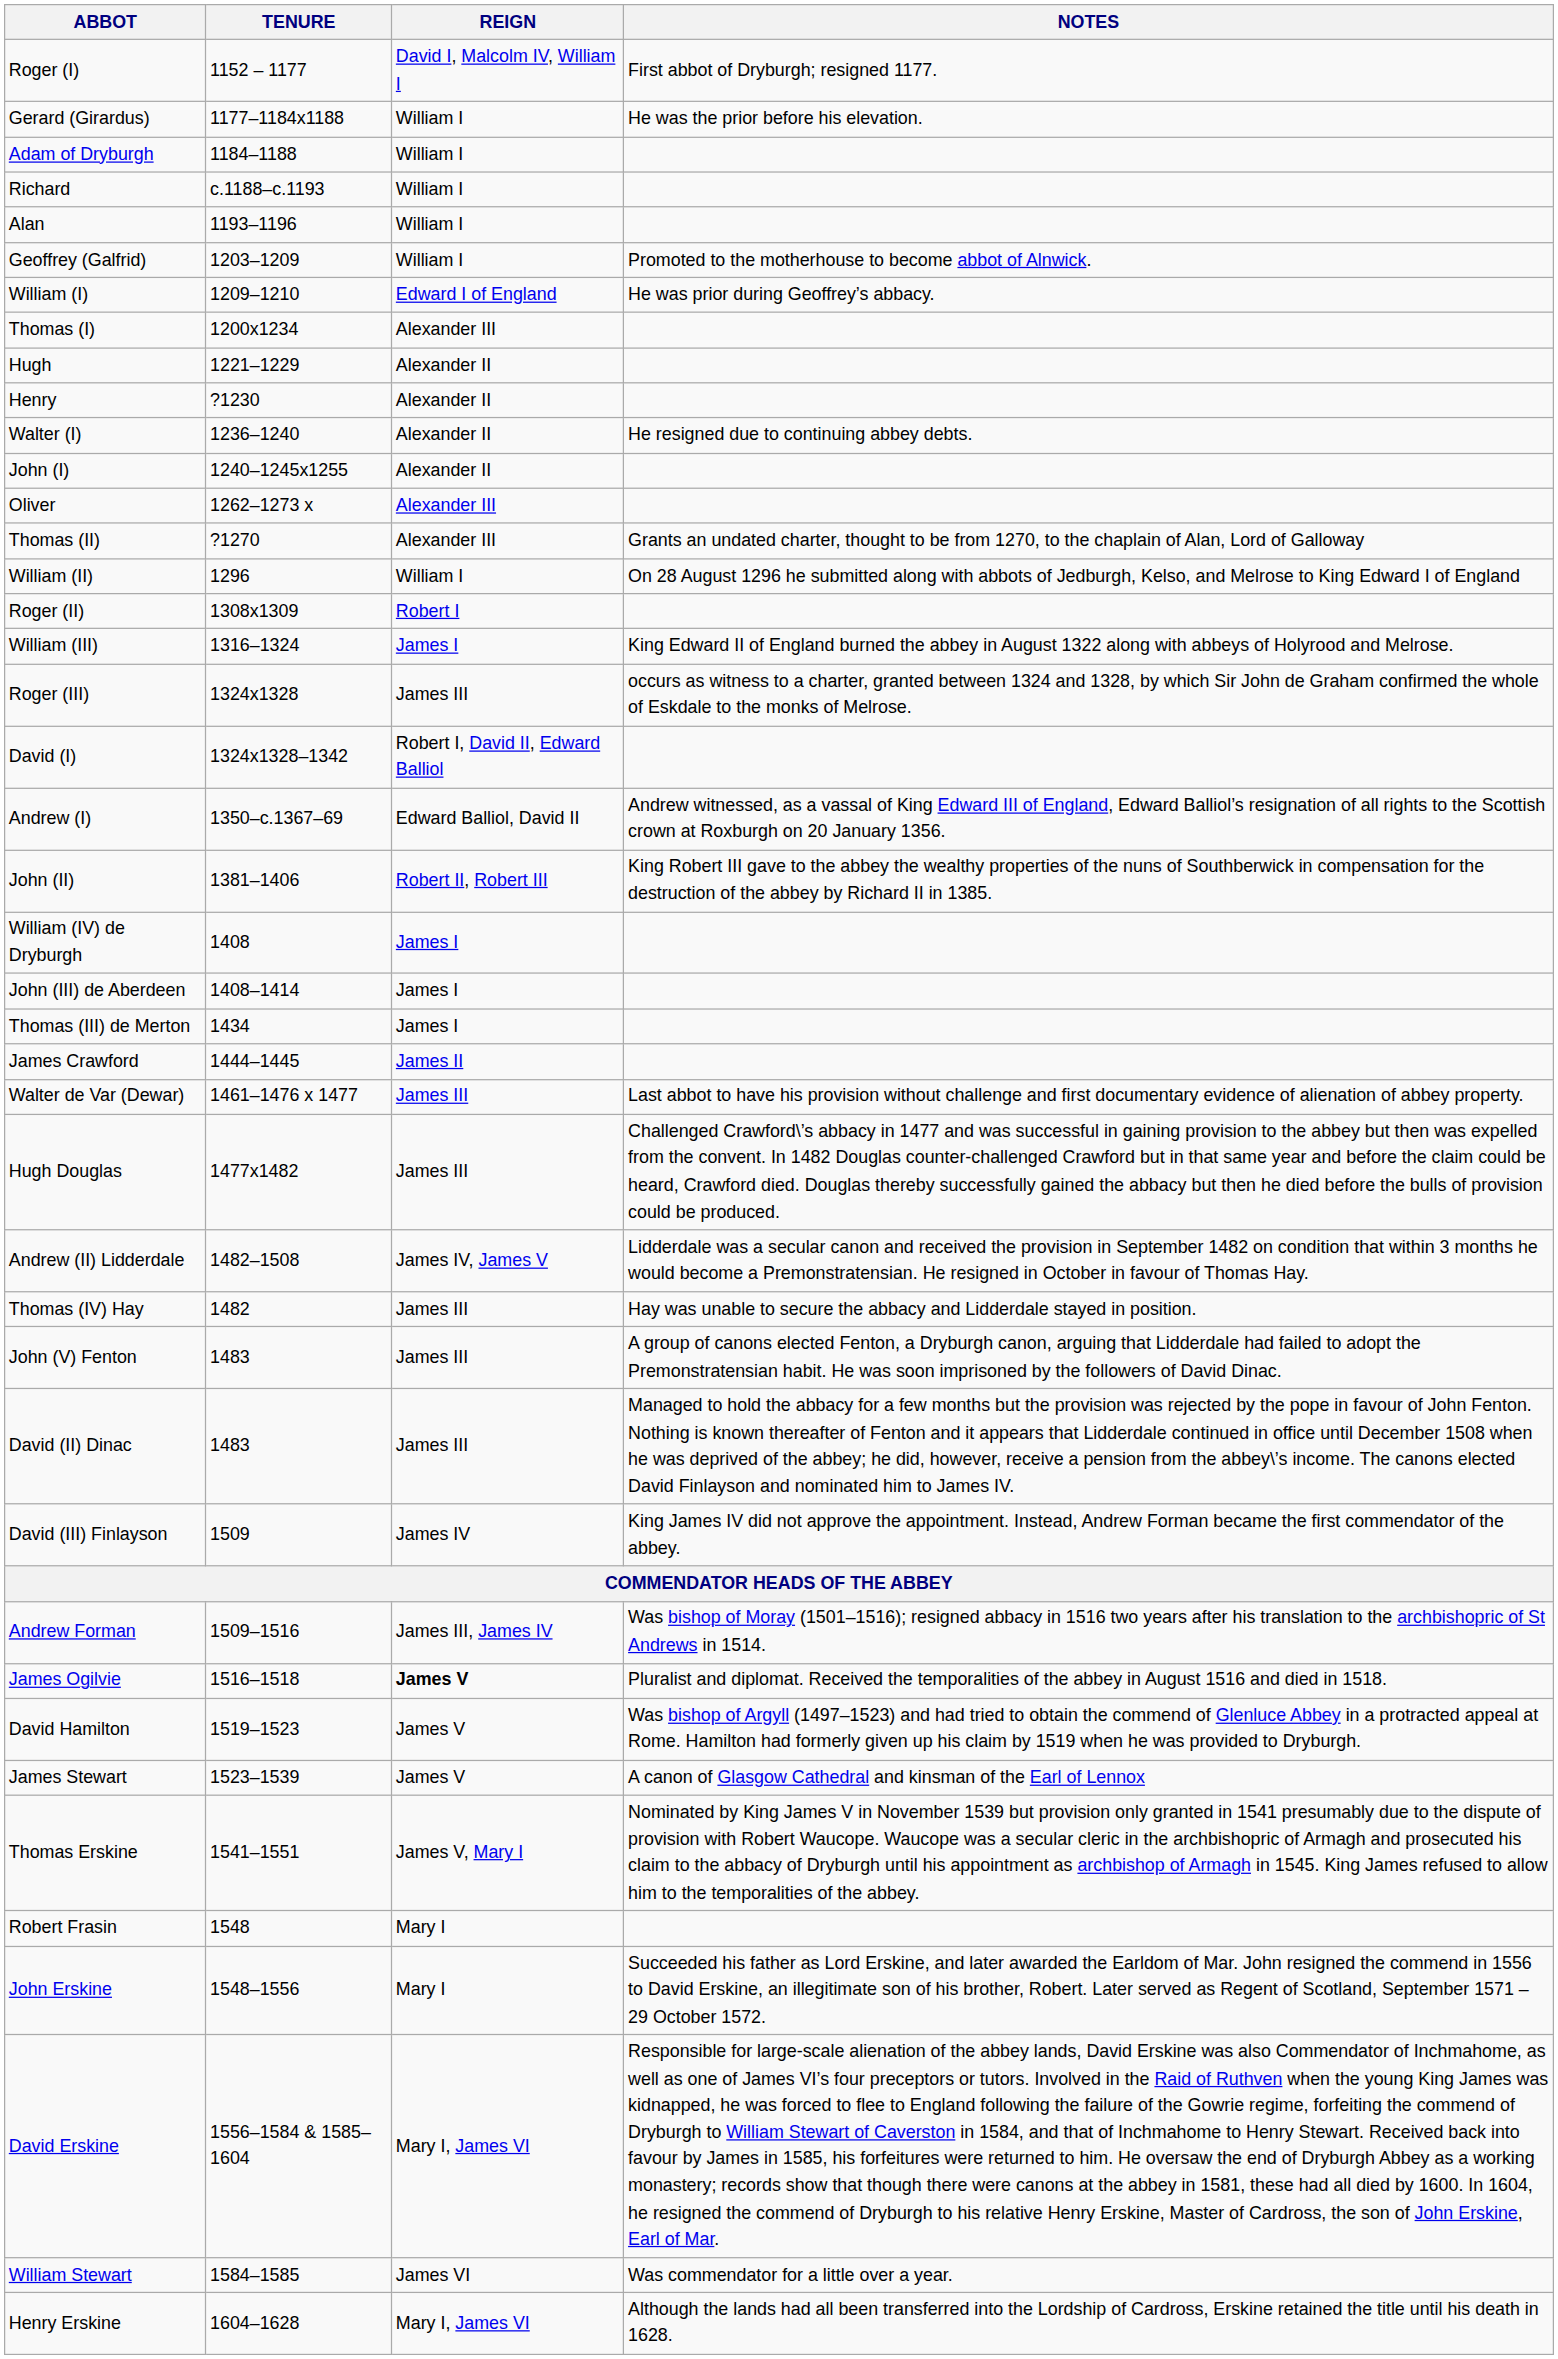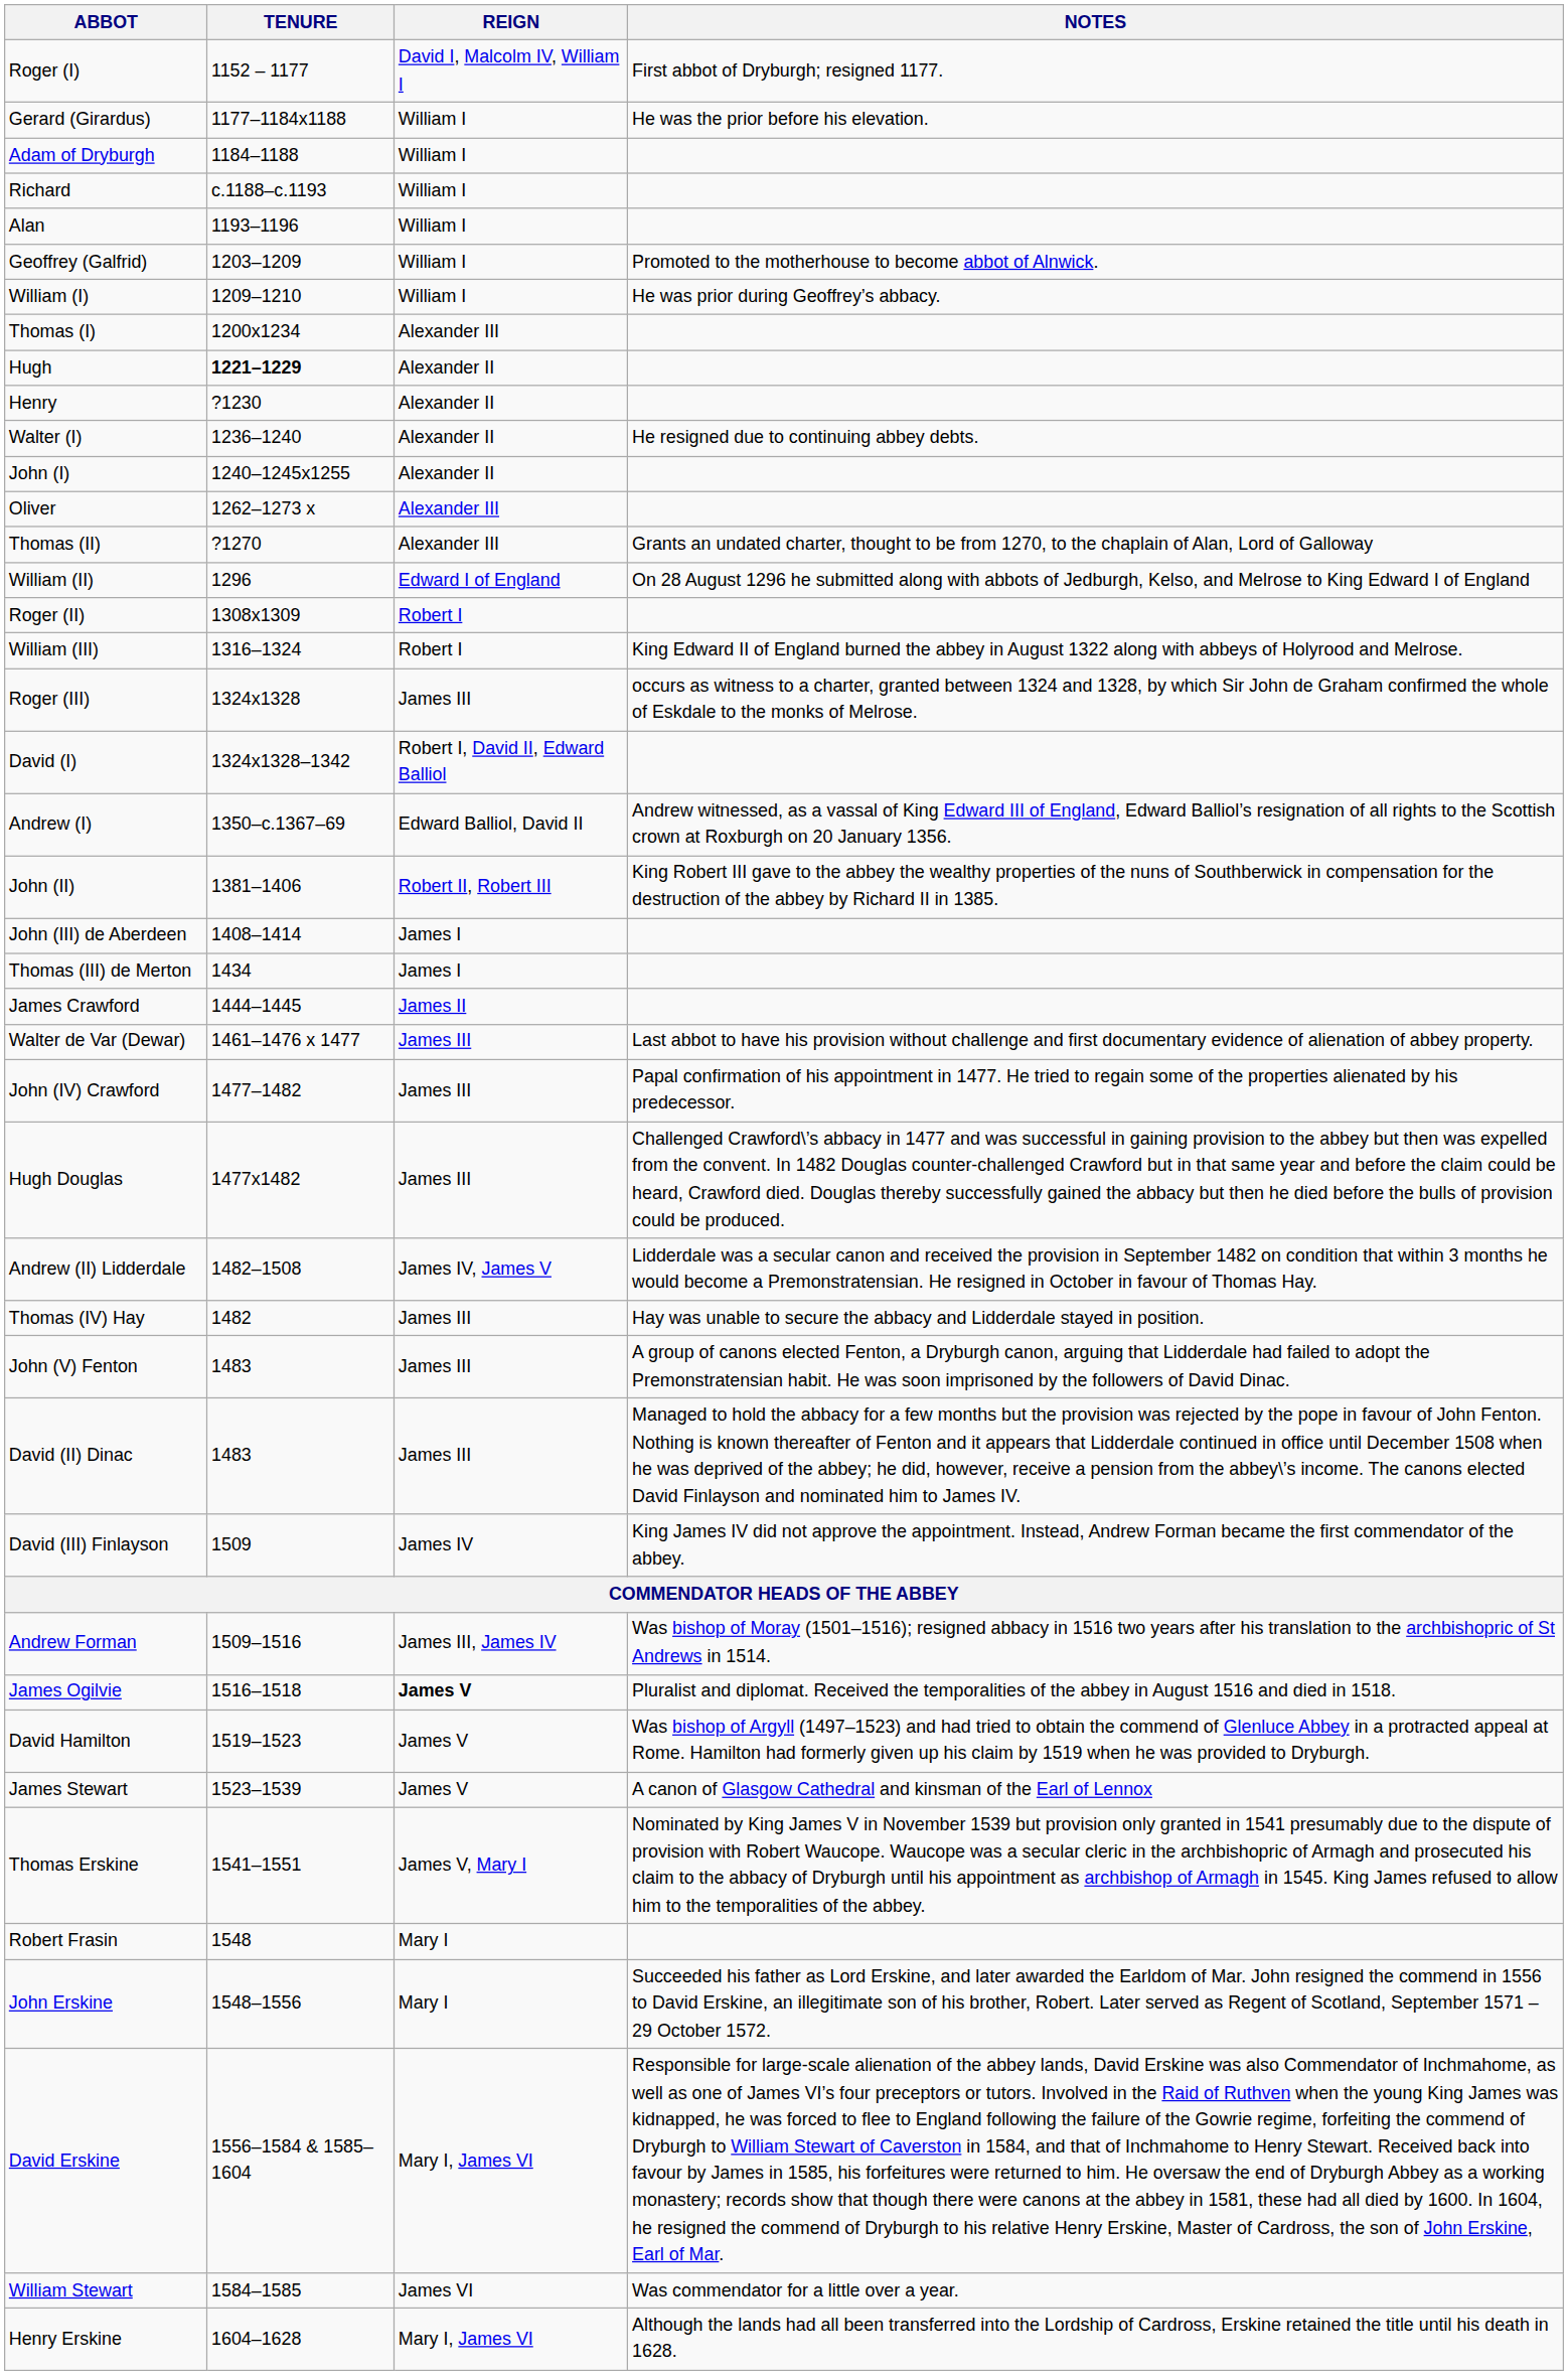 <table class="wikitable"  style="font-size:90%;border:0px;text-align:left;line-height:150%;">
 <tr align=left>
 <th style="background: #f2f2f2; color: #000080" height="17" width="13%"><strong>ABBOT</strong></th>
 <th style="background: #f2f2f2; color: #000080" height="17" width="12%"><strong>TENURE</strong></th>
 <th style="background: #f2f2f2; color: #000080" height="17" width="15%"><strong>REIGN</strong></th>
 <th style="background: #f2f2f2; color: #000080" height="17" width="60%"><strong>NOTES</strong></th>
 </tr>
 <tr>
 <td>Roger (I)</td>
 <td>1152 – 1177</td>
 <td><a href='#'>David I</a>, <a href='#'>Malcolm IV</a>, <a href='#'>William I</a></td>
 <td>First abbot of Dryburgh; resigned 1177.</td>
 </tr>
 <tr>
 <td>Gerard (Girardus)</td>
 <td>1177–1184x1188</td>
 <td>William I</td>
 <td>He was the prior before his elevation.</td>
 </tr>
 <tr>
 <td><a href='#'>Adam of Dryburgh</a></td>
 <td>1184–1188</td>
 <td>William I</td>
 <td></td>
 </tr>
 <tr>
 <td>Richard</td>
 <td>c.1188–c.1193</td>
 <td>William I</td>
 <td></td>
 </tr>
 <tr>
 <td>Alan</td>
 <td>1193–1196</td>
 <td>William I</td>
 <td></td>
 </tr>
 <tr>
 <td>Geoffrey (Galfrid)</td>
 <td>1203–1209</td>
 <td>William I</td>
 <td>Promoted to the motherhouse to become  <a href='#'>abbot of Alnwick</a>.</td>
 </tr>
 <tr>
 <td>William (I)</td>
 <td>1209–1210</td>
-<td><a href='#'>Edward I of England</a></td>
+<td>William I</td>
 <td>He was prior during Geoffrey’s abbacy.</td>
 </tr>
 <tr>
 <td>Thomas (I)</td>
 <td>1200x1234</td>
 <td>Alexander III</td>
 <td></td>
 </tr>
 <tr>
 <td>Hugh</td>
-<td>1221–1229</td>
+<td><strong>1221–1229</strong></td>
 <td>Alexander II</td>
 <td></td>
 </tr>
 <tr>
 <td>Henry</td>
 <td>?1230</td>
 <td>Alexander II</td>
 <td></td>
 </tr>
 <tr>
 <td>Walter (I)</td>
 <td>1236–1240</td>
 <td>Alexander II</td>
 <td>He resigned due to continuing abbey debts.</td>
 </tr>
 <tr>
 <td>John (I)</td>
 <td>1240–1245x1255</td>
 <td>Alexander II</td>
 <td></td>
 </tr>
 <tr>
 <td>Oliver</td>
 <td>1262–1273 x</td>
 <td><a href='#'>Alexander III</a></td>
 <td></td>
 </tr>
 <tr>
 <td>Thomas (II)</td>
 <td>?1270</td>
 <td>Alexander III</td>
 <td>Grants an undated charter, thought to be from 1270, to the chaplain of Alan, Lord of Galloway</td>
 </tr>
 <tr>
 <td>William (II)</td>
 <td>1296</td>
-<td>William I</td>
+<td><a href='#'>Edward I of England</a></td>
 <td>On 28 August 1296 he submitted along with abbots of Jedburgh, Kelso, and Melrose to King Edward I of England </td>
 </tr>
 <tr>
 <td>Roger (II)</td>
 <td>1308x1309</td>
 <td><a href='#'>Robert I</a></td>
 <td></td>
 </tr>
 <tr>
 <td>William (III)</td>
 <td>1316–1324</td>
-<td><a href='#'>James I</a></td>
+<td>Robert I</td>
 <td>King Edward II of England burned the abbey in August 1322 along with abbeys of Holyrood and Melrose.</td>
 </tr>
 <tr>
 <td>Roger (III)</td>
 <td>1324x1328</td>
 <td>James III</td>
 <td>occurs as witness to a charter, granted between 1324 and 1328, by which Sir John de Graham confirmed the whole of Eskdale to the monks of Melrose.</td>
 </tr>
 <tr>
 <td>David (I)</td>
 <td>1324x1328–1342</td>
 <td>Robert I, <a href='#'>David II</a>, <a href='#'>Edward Balliol</a></td>
 <td></td>
 </tr>
 <tr>
 <td>Andrew (I)</td>
 <td>1350–c.1367–69</td>
 <td>Edward Balliol, David II</td>
 <td>Andrew witnessed, as a vassal of King <a href='#'>Edward III of England</a>, Edward Balliol’s resignation of all rights to the Scottish crown at Roxburgh on 20 January 1356.</td>
 </tr>
 <tr>
 <td>John (II)</td>
 <td>1381–1406</td>
 <td><a href='#'>Robert II</a>, <a href='#'>Robert III</a></td>
 <td>King Robert III gave to the abbey the wealthy properties of the nuns of Southberwick in compensation for the destruction of the abbey by Richard II in 1385.</td>
 </tr>
 <tr>
-<td>William (IV) de Dryburgh</td>
-<td>1408</td>
-<td><a href='#'>James I</a></td>
-<td></td>
-</tr>
-<tr>
 <td>John (III) de Aberdeen</td>
 <td>1408–1414</td>
 <td>James I</td>
 <td></td>
 </tr>
 <tr>
 <td>Thomas (III) de Merton</td>
 <td>1434</td>
 <td>James I</td>
 <td></td>
 </tr>
 <tr>
 <td>James Crawford</td>
 <td>1444–1445</td>
 <td><a href='#'>James II</a></td>
 <td></td>
 </tr>
 <tr>
 <td>Walter de Var (Dewar)</td>
 <td>1461–1476 x 1477</td>
 <td><a href='#'>James III</a></td>
 <td>Last abbot to have his provision without challenge and first documentary evidence of alienation of abbey property.</td>
+</tr>
+<tr>
+<td>John (IV) Crawford</td>
+<td>1477–1482</td>
+<td>James III</td>
+<td>Papal confirmation of his appointment in 1477.  He tried to regain some of the properties alienated by his predecessor.</td>
 </tr>
 <tr>
 <td>Hugh Douglas</td>
 <td>1477x1482</td>
 <td>James III</td>
 <td>Challenged Crawford\’s abbacy in 1477 and  was successful in gaining provision to the abbey but then was expelled from the convent.  In 1482 Douglas counter-challenged Crawford but in that same year and before the claim could be heard, Crawford died.  Douglas thereby successfully gained the abbacy but then he died before the bulls of provision could be produced.</td>
 </tr>
 <tr>
 <td>Andrew (II) Lidderdale</td>
 <td>1482–1508</td>
 <td>James IV, <a href='#'>James V</a></td>
 <td>Lidderdale was a secular canon and received the provision in September 1482 on condition that within 3 months he would become a Premonstratensian. He resigned in October in favour of Thomas Hay.</td>
 </tr>
 <tr>
 <td>Thomas (IV) Hay</td>
 <td>1482</td>
 <td>James III</td>
 <td>Hay was unable to secure the abbacy and Lidderdale stayed in position.</td>
 </tr>
 <tr>
 <td>John (V) Fenton</td>
 <td>1483</td>
 <td>James III</td>
 <td>A group of canons elected Fenton, a Dryburgh canon, arguing that Lidderdale had failed to adopt the Premonstratensian habit.  He was soon imprisoned by the followers of David Dinac.</td>
 </tr>
 <tr>
 <td>David (II) Dinac</td>
 <td>1483</td>
 <td>James III</td>
 <td>Managed to hold the abbacy for a few months but the provision was rejected by the pope in favour of John Fenton.  Nothing is known thereafter of Fenton and it appears that Lidderdale continued in office until December 1508 when he was deprived of the abbey; he did, however, receive a pension from the abbey\’s income.  The canons elected David Finlayson and nominated him to James IV.</td>
 </tr>
 <tr>
 <td>David (III) Finlayson</td>
 <td>1509</td>
 <td>James IV</td>
 <td>King James IV did not approve the appointment.  Instead, Andrew Forman became the first commendator of the abbey.</td>
 </tr>
 <tr>
 <th ! style="background: #f2f2f2; color: #000080" height="17" colspan = "4"><strong>COMMENDATOR HEADS OF THE ABBEY</strong></th>
 </tr>
 <tr>
 <td><a href='#'>Andrew Forman</a></td>
 <td>1509–1516</td>
 <td>James III, <a href='#'>James IV</a></td>
 <td>Was <a href='#'>bishop of Moray</a> (1501–1516); resigned abbacy in 1516 two years after his translation to the <a href='#'>archbishopric of St Andrews</a> in 1514.</td>
 </tr>
 <tr>
 <td><a href='#'>James Ogilvie</a></td>
 <td>1516–1518</td>
 <td><strong>James V</strong></td>
 <td>Pluralist and diplomat.  Received the temporalities of the abbey in August 1516 and died in 1518.</td>
 </tr>
 <tr>
 <td>David Hamilton</td>
 <td>1519–1523</td>
 <td>James V</td>
 <td>Was <a href='#'>bishop of Argyll</a> (1497–1523) and had tried to obtain the commend of <a href='#'>Glenluce Abbey</a> in a protracted appeal at Rome.   Hamilton had formerly given up his claim by 1519 when he was provided to Dryburgh.</td>
 </tr>
 <tr>
 <td>James Stewart</td>
 <td>1523–1539</td>
 <td>James V</td>
 <td>A canon of <a href='#'>Glasgow Cathedral</a> and kinsman of the <a href='#'>Earl of Lennox</a></td>
 </tr>
 <tr>
 <td>Thomas Erskine</td>
 <td>1541–1551</td>
 <td>James V, <a href='#'>Mary I</a></td>
 <td>Nominated by King James V in November 1539 but provision only granted in 1541 presumably due to the dispute of provision with Robert Waucope.  Waucope was a secular cleric in the archbishopric of Armagh and prosecuted his claim to the abbacy of Dryburgh until his appointment as <a href='#'>archbishop of Armagh</a> in 1545.  King James refused to allow him to the temporalities of the abbey.</td>
 </tr>
 <tr>
 <td>Robert Frasin</td>
 <td>1548</td>
 <td>Mary I</td>
 <td></td>
 </tr>
 <tr>
 <td><a href='#'>John Erskine</a></td>
 <td>1548–1556</td>
 <td>Mary I</td>
 <td>Succeeded his father as Lord Erskine, and later awarded the Earldom of Mar. John resigned the commend in 1556 to David Erskine, an illegitimate son of his brother, Robert. Later served as Regent of Scotland, September 1571 – 29 October 1572.</td>
 </tr>
 <tr>
 <td><a href='#'>David Erskine</a></td>
 <td>1556–1584 & 1585–1604</td>
 <td>Mary I, <a href='#'>James VI</a></td>
 <td>Responsible for large-scale alienation of the abbey lands, David Erskine was also Commendator of Inchmahome, as well as one of James VI’s four preceptors or tutors. Involved in the <a href='#'>Raid of Ruthven</a> when the young King James was kidnapped, he was forced to flee to England following the failure of the Gowrie regime, forfeiting the commend of Dryburgh to <a href='#'>William Stewart of Caverston</a> in 1584, and that of Inchmahome to Henry Stewart. Received back into favour by James in 1585, his forfeitures were returned to him. He oversaw the end of Dryburgh Abbey as a working monastery; records show that though there were canons at the abbey in 1581, these had all died by 1600. In 1604, he resigned the commend of Dryburgh to his relative Henry Erskine, Master of Cardross, the son of <a href='#'>John Erskine</a>, <a href='#'>Earl of Mar</a>.</td>
 </tr>
 <tr>
 <td><a href='#'>William Stewart</a></td>
 <td>1584–1585</td>
 <td>James VI</td>
 <td>Was commendator for a little over a year.</td>
 </tr>
 <tr>
 <td>Henry Erskine</td>
 <td>1604–1628</td>
 <td>Mary I, <a href='#'>James VI</a></td>
 <td>Although the lands had all been transferred into the Lordship of Cardross, Erskine retained the title until his death in 1628.</td>
 </tr>
 <tr>
 </tr>
 </table>
